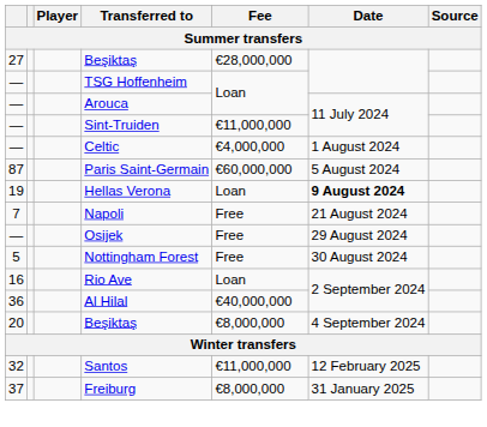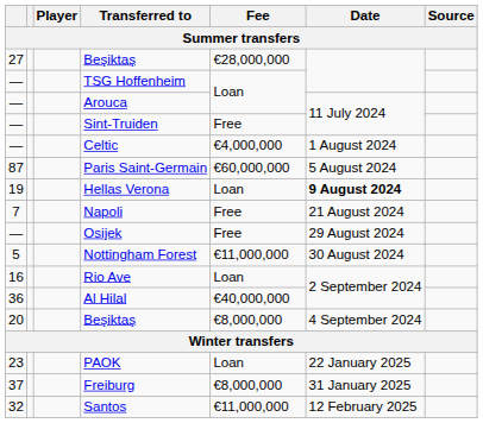 <table class="wikitable">
 <tr>
 <th></th>
 <th></th>
 <th scope=col>Player</th>
 <th>Transferred to</th>
 <th !scope=col; style="width: 104px;">Fee</th>
 <th scope=col>Date</th>
 <th scope=col>Source</th>
 </tr>
 <tr>
 <th colspan="7">Summer transfers</th>
 </tr>
 <tr>
 <td align=center>27</td>
 <td align=center></td>
 <td></td>
 <td> <a href='#'>Beşiktaş</a></td>
 <td>€28,000,000</td>
 <td rowspan=2></td>
 <td></td>
 </tr>
 <tr>
 <td align=center>—</td>
 <td align=center></td>
 <td></td>
 <td> <a href='#'>TSG Hoffenheim</a></td>
 <td rowspan=2>Loan</td>
 <td></td>
 </tr>
 <tr>
 <td align=center>—</td>
 <td align=center></td>
 <td></td>
 <td> <a href='#'>Arouca</a></td>
 <td rowspan=2>11 July 2024</td>
 <td></td>
 </tr>
 <tr>
 <td align=center>—</td>
 <td align=center></td>
 <td></td>
 <td> <a href='#'>Sint-Truiden</a></td>
-<td>€11,000,000</td>
+<td>Free</td>
 <td></td>
 </tr>
 <tr>
 <td align=center>—</td>
 <td align=center></td>
 <td></td>
 <td> <a href='#'>Celtic</a></td>
 <td>€4,000,000</td>
 <td>1 August 2024</td>
 <td></td>
 </tr>
 <tr>
 <td align=center>87</td>
 <td align=center></td>
 <td></td>
 <td> <a href='#'>Paris Saint-Germain</a></td>
 <td>€60,000,000</td>
 <td>5 August 2024</td>
 <td></td>
 </tr>
 <tr>
 <td align=center>19</td>
 <td align=center></td>
 <td></td>
 <td> <a href='#'>Hellas Verona</a></td>
 <td>Loan</td>
 <td><strong>9 August 2024</strong></td>
 <td></td>
 </tr>
 <tr>
 <td align=center>7</td>
 <td align=center></td>
 <td></td>
 <td> <a href='#'>Napoli</a></td>
 <td>Free</td>
 <td>21 August 2024</td>
 <td></td>
 </tr>
 <tr>
 <td align=center>—</td>
 <td align=center></td>
 <td></td>
 <td> <a href='#'>Osijek</a></td>
 <td>Free</td>
 <td>29 August 2024</td>
 <td></td>
 </tr>
 <tr>
 <td align=center>5</td>
 <td align=center></td>
 <td></td>
 <td> <a href='#'>Nottingham Forest</a></td>
-<td>Free</td>
+<td>€11,000,000</td>
 <td>30 August 2024</td>
 <td></td>
 </tr>
 <tr>
 <td align=center>16</td>
 <td align=center></td>
 <td></td>
 <td> <a href='#'>Rio Ave</a></td>
 <td>Loan</td>
 <td rowspan=2>2 September 2024</td>
 <td></td>
 </tr>
 <tr>
 <td align=center>36</td>
 <td align=center></td>
 <td></td>
 <td> <a href='#'>Al Hilal</a></td>
 <td>€40,000,000</td>
 <td></td>
 </tr>
 <tr>
 <td align=center>20</td>
 <td align=center></td>
 <td></td>
 <td> <a href='#'>Beşiktaş</a></td>
 <td>€8,000,000</td>
 <td>4 September 2024</td>
 <td></td>
 </tr>
 <tr>
 <th colspan="7">Winter transfers</th>
 </tr>
 <tr>
-<td align=center>32</td>
+<td align=center>23</td>
 <td align=center></td>
 <td></td>
-<td> <a href='#'>Santos</a></td>
-<td>€11,000,000</td>
-<td>12 February 2025</td>
+<td> <a href='#'>PAOK</a></td>
+<td>Loan</td>
+<td>22 January 2025</td>
 <td></td>
 </tr>
 <tr>
 <td align=center>37</td>
 <td align=center></td>
 <td></td>
 <td> <a href='#'>Freiburg</a></td>
 <td>€8,000,000</td>
 <td>31 January 2025</td>
 <td></td>
 </tr>
+<tr>
+<td align=center>32</td>
+<td align=center></td>
+<td></td>
+<td> <a href='#'>Santos</a></td>
+<td>€11,000,000</td>
+<td>12 February 2025</td>
+<td></td>
+</tr>
 </table>
